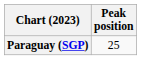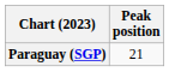 <table class="wikitable sortable plainrowheaders" style="text-align:center">
 <tr>
 <th scope="col">Chart (2023)</th>
 <th scope="col">Peak<br>position</th>
 </tr>
 <tr>
 <th scope="row">Paraguay (<a href='#'>SGP</a>)</th>
-<td>25</td>
+<td>21</td>
 </tr>
 </table>
